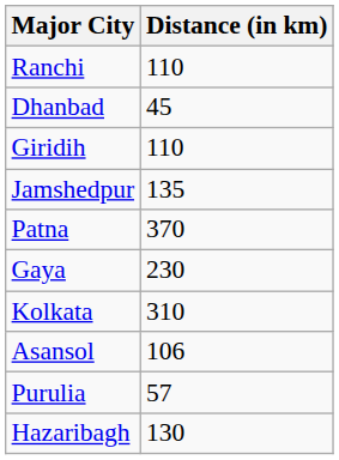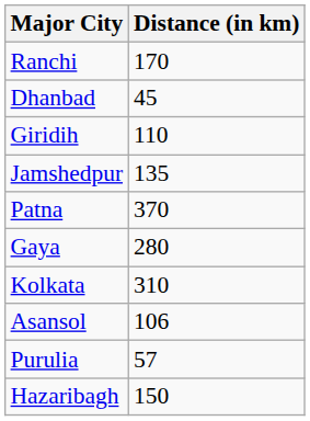 <table class="wikitable sortable">
 <tr>
 <th>Major City</th>
 <th>Distance (in km)</th>
 </tr>
 <tr>
 <td><a href='#'>Ranchi</a></td>
-<td>110</td>
+<td>170</td>
 </tr>
 <tr>
 <td><a href='#'>Dhanbad</a></td>
 <td>45</td>
 </tr>
 <tr>
 <td><a href='#'>Giridih</a></td>
 <td>110</td>
 </tr>
 <tr>
 <td><a href='#'>Jamshedpur</a></td>
 <td>135</td>
 </tr>
 <tr>
 <td><a href='#'>Patna</a></td>
 <td>370</td>
 </tr>
 <tr>
 <td><a href='#'>Gaya</a></td>
-<td>230</td>
+<td>280</td>
 </tr>
 <tr>
 <td><a href='#'>Kolkata</a></td>
 <td>310</td>
 </tr>
 <tr>
 <td><a href='#'>Asansol</a></td>
 <td>106</td>
 </tr>
 <tr>
 <td><a href='#'>Purulia</a></td>
 <td>57</td>
 </tr>
 <tr>
 <td><a href='#'>Hazaribagh</a></td>
-<td>130</td>
+<td>150</td>
 </tr>
 </table>
